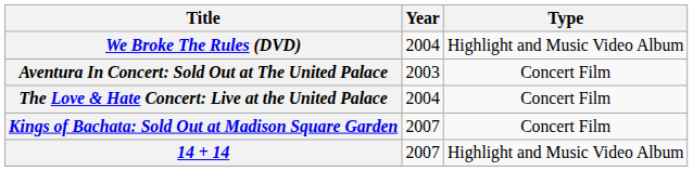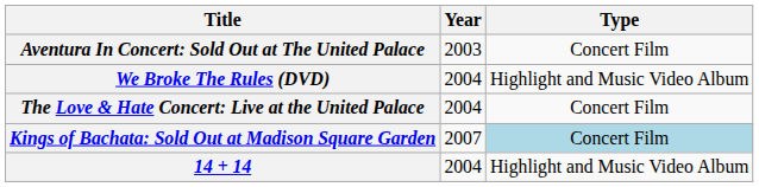 <table class="wikitable plainrowheaders" style="text-align:center;">
 <tr>
 <th scope="col">Title</th>
 <th scope="col">Year</th>
 <th scope="col">Type</th>
 </tr>
 <tr>
+<th scope="row"><em>Aventura In Concert: Sold Out at The United Palace</em></th>
+<td>2003</td>
+<td>Concert Film</td>
+</tr>
+<tr>
 <th scope="row"><em><a href='#'>We Broke The Rules</a> (DVD)</em></th>
 <td>2004</td>
 <td>Highlight and Music Video Album</td>
-</tr>
-<tr>
-<th scope="row"><em>Aventura In Concert: Sold Out at The United Palace</em></th>
-<td>2003</td>
-<td>Concert Film</td>
 </tr>
 <tr>
 <th scope="row"><em>The <a href='#'>Love & Hate</a> Concert: Live at the United Palace</em></th>
 <td>2004</td>
 <td>Concert Film</td>
 </tr>
 <tr>
 <th scope="row"><em><a href='#'>Kings of Bachata: Sold Out at Madison Square Garden</a></em></th>
 <td>2007</td>
-<td>Concert Film</td>
+<td style="background: lightblue;">Concert Film</td>
 </tr>
 <tr>
 <th scope="row"><em><a href='#'>14 + 14</a></em></th>
-<td>2007</td>
+<td>2004</td>
 <td>Highlight and Music Video Album</td>
 </tr>
 <tr>
 </tr>
 </table>
